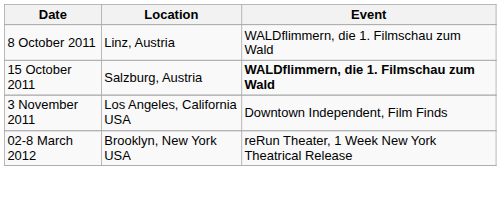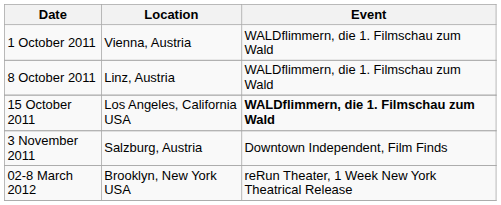 <table class="wikitable">
 <tr>
 <th>Date</th>
 <th>Location</th>
 <th>Event</th>
+</tr>
+<tr>
+<td>1 October 2011</td>
+<td>Vienna, Austria</td>
+<td>WALDflimmern, die 1. Filmschau zum Wald</td>
 </tr>
 <tr>
 </tr>
 <tr>
 <td>8 October 2011</td>
 <td>Linz, Austria</td>
 <td>WALDflimmern, die 1. Filmschau zum Wald</td>
 </tr>
 <tr>
 </tr>
 <tr>
 <td>15 October 2011</td>
-<td>Salzburg, Austria</td>
+<td>Los Angeles, California USA</td>
 <td><strong>WALDflimmern, die 1. Filmschau zum Wald</strong></td>
 </tr>
 <tr>
 </tr>
 <tr>
 <td>3 November 2011</td>
-<td>Los Angeles, California USA</td>
+<td>Salzburg, Austria</td>
 <td>Downtown Independent, Film Finds</td>
 </tr>
 <tr>
 </tr>
 <tr>
 <td>02-8 March 2012</td>
 <td>Brooklyn, New York USA</td>
 <td>reRun Theater, 1 Week New York Theatrical Release</td>
 </tr>
 <tr>
 </tr>
 </table>
